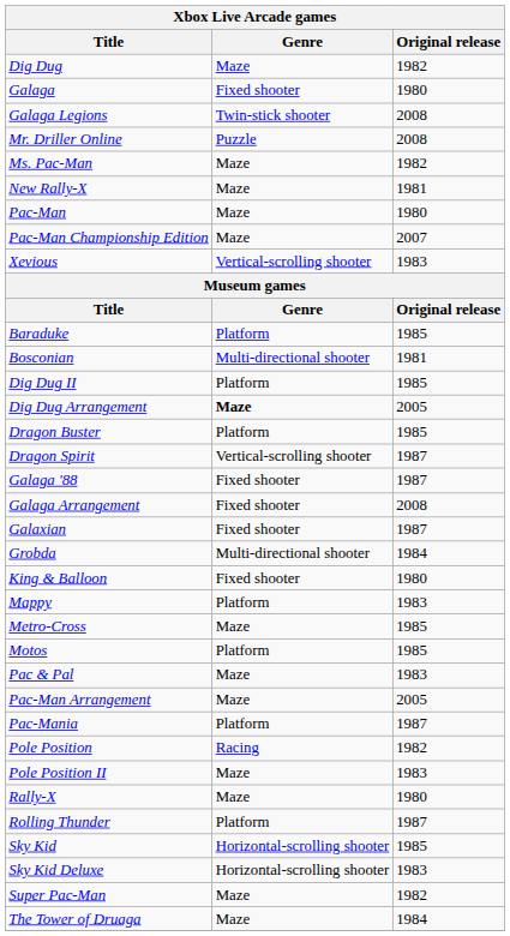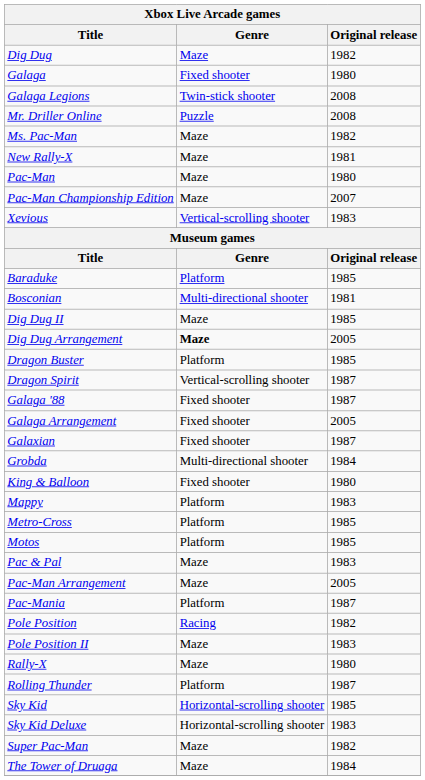 <table class="wikitable">
 <tr>
 <th colspan="5" scope="row">Xbox Live Arcade games</th>
 </tr>
 <tr>
 <th>Title</th>
 <th>Genre</th>
 <th>Original release</th>
 </tr>
 <tr>
 <td><em><a href='#'>Dig Dug</a></em></td>
 <td><a href='#'>Maze</a></td>
 <td>1982</td>
 </tr>
 <tr>
 <td><em><a href='#'>Galaga</a></em></td>
 <td><a href='#'>Fixed shooter</a></td>
 <td>1980</td>
 </tr>
 <tr>
 <td><em><a href='#'>Galaga Legions</a></em></td>
 <td><a href='#'>Twin-stick shooter</a></td>
 <td>2008</td>
 </tr>
 <tr>
 <td><em><a href='#'>Mr. Driller Online</a></em></td>
 <td><a href='#'>Puzzle</a></td>
 <td>2008</td>
 </tr>
 <tr>
 <td><em><a href='#'>Ms. Pac-Man</a></em></td>
 <td>Maze</td>
 <td>1982</td>
 </tr>
 <tr>
 <td><em><a href='#'>New Rally-X</a></em></td>
 <td>Maze</td>
 <td>1981</td>
 </tr>
 <tr>
 <td><em><a href='#'>Pac-Man</a></em></td>
 <td>Maze</td>
 <td>1980</td>
 </tr>
 <tr>
 <td><em><a href='#'>Pac-Man Championship Edition</a></em></td>
 <td>Maze</td>
 <td>2007</td>
 </tr>
 <tr>
 <td><em><a href='#'>Xevious</a></em></td>
 <td><a href='#'>Vertical-scrolling shooter</a></td>
 <td>1983</td>
 </tr>
 <tr>
 <th colspan="5" scope="row">Museum games</th>
 </tr>
 <tr>
 <th>Title</th>
 <th>Genre</th>
 <th>Original release</th>
 </tr>
 <tr>
 <td><em><a href='#'>Baraduke</a></em></td>
 <td><a href='#'>Platform</a></td>
 <td>1985</td>
 </tr>
 <tr>
 <td><em><a href='#'>Bosconian</a></em></td>
 <td><a href='#'>Multi-directional shooter</a></td>
 <td>1981</td>
 </tr>
 <tr>
 <td><em><a href='#'>Dig Dug II</a></em></td>
-<td>Platform</td>
+<td>Maze</td>
 <td>1985</td>
 </tr>
 <tr>
 <td><em><a href='#'>Dig Dug Arrangement</a></em></td>
 <td><strong>Maze</strong></td>
 <td>2005</td>
 </tr>
 <tr>
 <td><em><a href='#'>Dragon Buster</a></em></td>
 <td>Platform</td>
 <td>1985</td>
 </tr>
 <tr>
 <td><em><a href='#'>Dragon Spirit</a></em></td>
 <td>Vertical-scrolling shooter</td>
 <td>1987</td>
 </tr>
 <tr>
 <td><em><a href='#'>Galaga '88</a></em></td>
 <td>Fixed shooter</td>
 <td>1987</td>
 </tr>
 <tr>
 <td><em><a href='#'>Galaga Arrangement</a></em></td>
 <td>Fixed shooter</td>
-<td>2008</td>
+<td>2005</td>
 </tr>
 <tr>
 <td><em><a href='#'>Galaxian</a></em></td>
 <td>Fixed shooter</td>
 <td>1987</td>
 </tr>
 <tr>
 <td><em><a href='#'>Grobda</a></em></td>
 <td>Multi-directional shooter</td>
 <td>1984</td>
 </tr>
 <tr>
 <td><em><a href='#'>King & Balloon</a></em></td>
 <td>Fixed shooter</td>
 <td>1980</td>
 </tr>
 <tr>
 <td><em><a href='#'>Mappy</a></em></td>
 <td>Platform</td>
 <td>1983</td>
 </tr>
 <tr>
 <td><em><a href='#'>Metro-Cross</a></em></td>
-<td>Maze</td>
+<td>Platform</td>
 <td>1985</td>
 </tr>
 <tr>
 <td><em><a href='#'>Motos</a></em></td>
 <td>Platform</td>
 <td>1985</td>
 </tr>
 <tr>
 <td><em><a href='#'>Pac & Pal</a></em></td>
 <td>Maze</td>
 <td>1983</td>
 </tr>
 <tr>
 <td><em><a href='#'>Pac-Man Arrangement</a></em></td>
 <td>Maze</td>
 <td>2005</td>
 </tr>
 <tr>
 <td><em><a href='#'>Pac-Mania</a></em></td>
 <td>Platform</td>
 <td>1987</td>
 </tr>
 <tr>
 <td><em><a href='#'>Pole Position</a></em></td>
 <td><a href='#'>Racing</a></td>
 <td>1982</td>
 </tr>
 <tr>
 <td><em><a href='#'>Pole Position II</a></em></td>
 <td>Maze</td>
 <td>1983</td>
 </tr>
 <tr>
 <td><em><a href='#'>Rally-X</a></em></td>
 <td>Maze</td>
 <td>1980</td>
 </tr>
 <tr>
 <td><em><a href='#'>Rolling Thunder</a></em></td>
 <td>Platform</td>
 <td>1987</td>
 </tr>
 <tr>
 <td><em><a href='#'>Sky Kid</a></em></td>
 <td><a href='#'>Horizontal-scrolling shooter</a></td>
 <td>1985</td>
 </tr>
 <tr>
 <td><em><a href='#'>Sky Kid Deluxe</a></em></td>
 <td>Horizontal-scrolling shooter</td>
 <td>1983</td>
 </tr>
 <tr>
 <td><em><a href='#'>Super Pac-Man</a></em></td>
 <td>Maze</td>
 <td>1982</td>
 </tr>
 <tr>
 <td><em><a href='#'>The Tower of Druaga</a></em></td>
 <td>Maze</td>
 <td>1984</td>
 </tr>
 <tr>
 </tr>
 </table>
